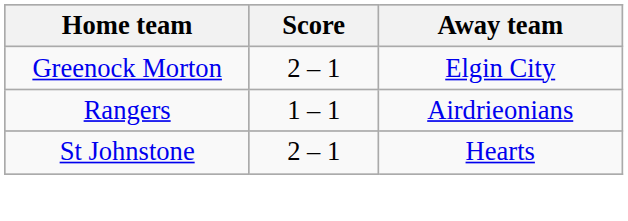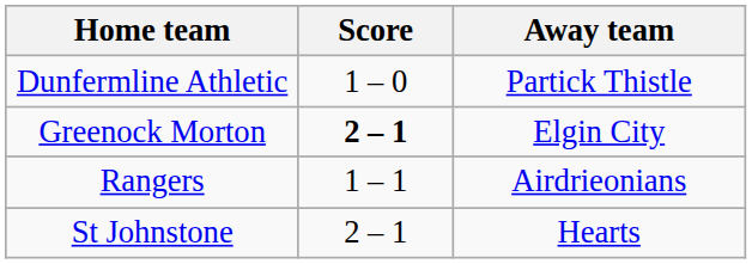 <table class="wikitable" style="text-align: center">
 <tr>
 <th width=140>Home team</th>
 <th width=70>Score</th>
 <th width=140>Away team</th>
 </tr>
 <tr>
+<td><a href='#'>Dunfermline Athletic</a></td>
+<td>1 – 0</td>
+<td><a href='#'>Partick Thistle</a></td>
+</tr>
+<tr>
 <td><a href='#'>Greenock Morton</a></td>
-<td>2 – 1</td>
+<td><strong>2 – 1</strong></td>
 <td><a href='#'>Elgin City</a></td>
 </tr>
 <tr>
 <td><a href='#'>Rangers</a></td>
 <td>1 – 1</td>
 <td><a href='#'>Airdrieonians</a></td>
 </tr>
 <tr>
 <td><a href='#'>St Johnstone</a></td>
 <td>2 – 1</td>
 <td><a href='#'>Hearts</a></td>
 </tr>
 </table>
